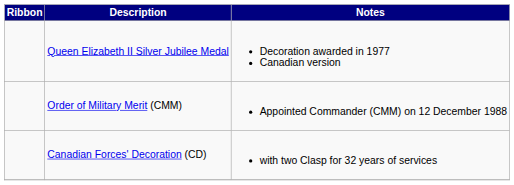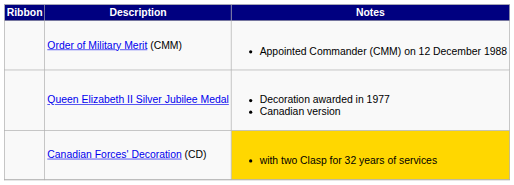 <table class="wikitable">
 <tr style="background:Navy;color:White" align="center">
 <td><strong>Ribbon</strong></td>
 <td><strong>Description</strong></td>
 <td><strong>Notes</strong></td>
 </tr>
 <tr>
 <td></td>
+<td><a href='#'>Order of Military Merit</a> (CMM)</td>
+<td><br><ul><li>Appointed Commander (CMM) on 12 December 1988</li></ul></td>
+</tr>
+<tr>
+<td></td>
 <td><a href='#'>Queen Elizabeth II Silver Jubilee Medal</a></td>
 <td><br><ul><li>Decoration awarded in 1977</li><li>Canadian version</li></ul></td>
 </tr>
 <tr>
 <td></td>
-<td><a href='#'>Order of Military Merit</a> (CMM)</td>
-<td><br><ul><li>Appointed Commander (CMM) on 12 December 1988</li></ul></td>
-</tr>
-<tr>
-<td></td>
 <td><a href='#'>Canadian Forces' Decoration</a> (CD)</td>
-<td><br><ul><li>with two Clasp for 32 years of services</li></ul></td>
+<td style="background: gold;"><br><ul><li>with two Clasp for 32 years of services</li></ul></td>
 </tr>
 <tr>
 </tr>
 </table>
